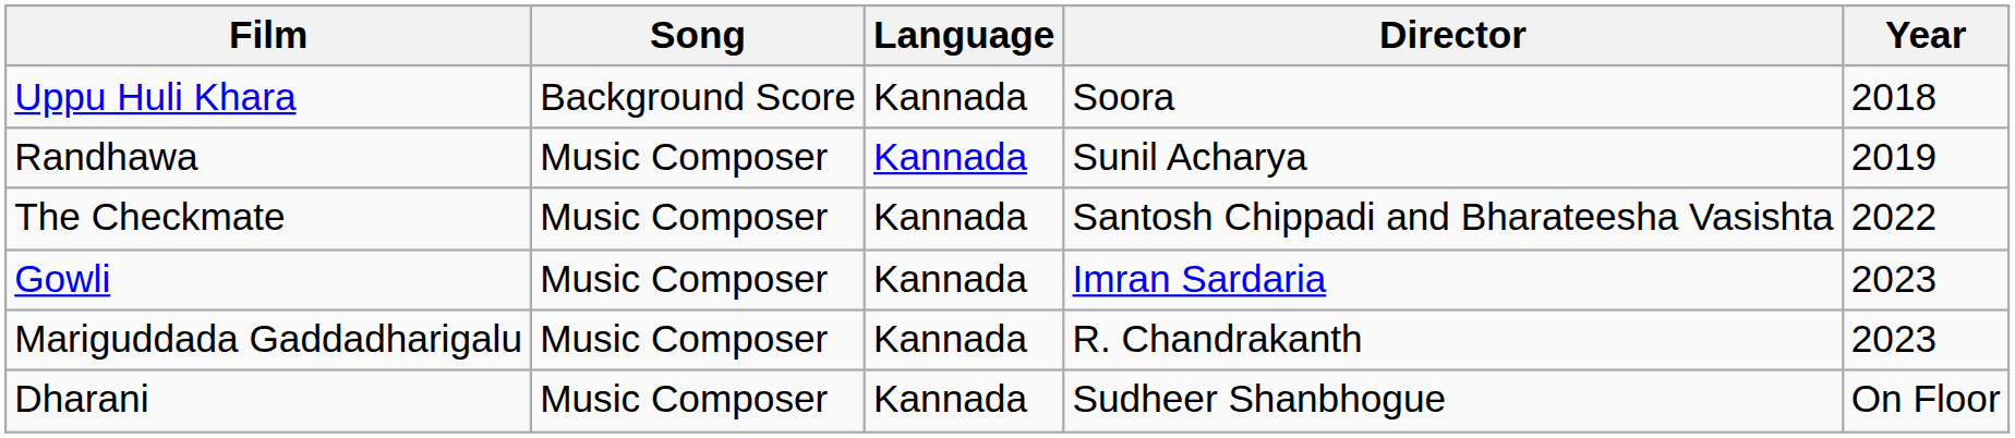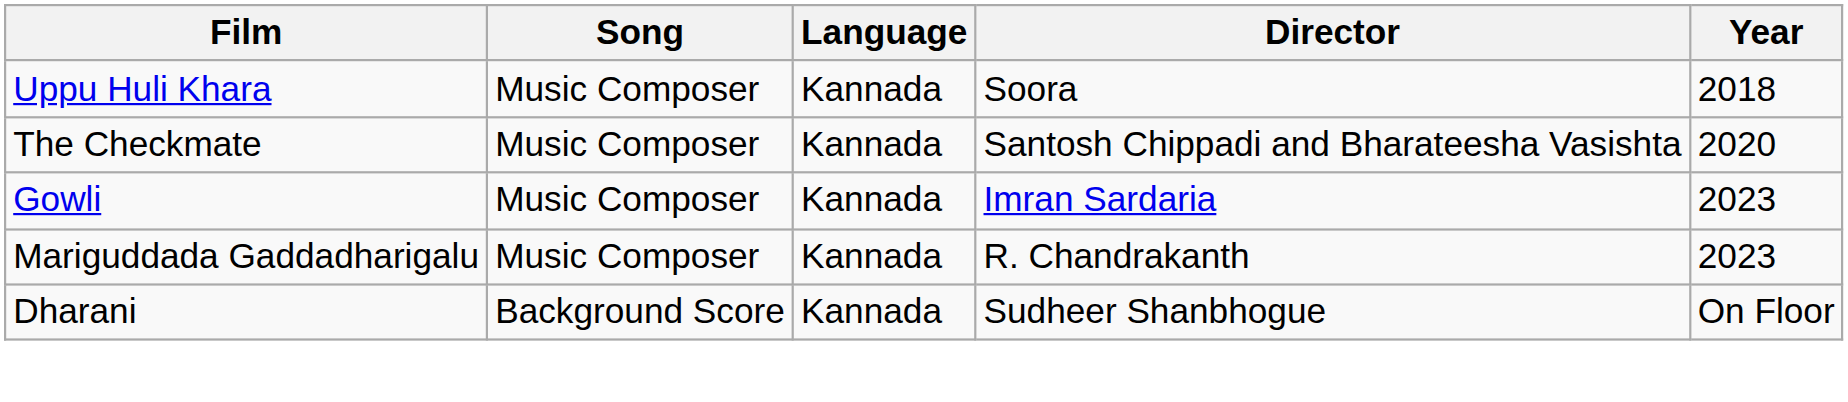 <table class="wikitable sortable">
 <tr>
 <th>Film</th>
 <th>Song</th>
 <th>Language</th>
 <th>Director</th>
 <th>Year</th>
 </tr>
 <tr>
 <td><a href='#'>Uppu Huli Khara</a></td>
-<td>Background Score</td>
+<td>Music Composer</td>
 <td>Kannada</td>
 <td>Soora</td>
 <td>2018</td>
-</tr>
-<tr>
-<td>Randhawa</td>
-<td>Music Composer</td>
-<td><a href='#'>Kannada</a></td>
-<td>Sunil Acharya</td>
-<td>2019</td>
 </tr>
 <tr>
 <td>The Checkmate</td>
 <td>Music Composer</td>
 <td>Kannada</td>
 <td>Santosh Chippadi and Bharateesha Vasishta</td>
-<td>2022</td>
+<td>2020</td>
 </tr>
 <tr>
 <td><a href='#'>Gowli</a></td>
 <td>Music Composer</td>
 <td>Kannada</td>
 <td><a href='#'>Imran Sardaria</a></td>
 <td>2023</td>
 </tr>
 <tr>
 <td>Mariguddada Gaddadharigalu</td>
 <td>Music Composer</td>
 <td>Kannada</td>
 <td>R. Chandrakanth</td>
 <td>2023</td>
 </tr>
 <tr>
 <td>Dharani</td>
-<td>Music Composer</td>
+<td>Background Score</td>
 <td>Kannada</td>
 <td>Sudheer Shanbhogue</td>
 <td>On Floor</td>
 </tr>
 </table>
